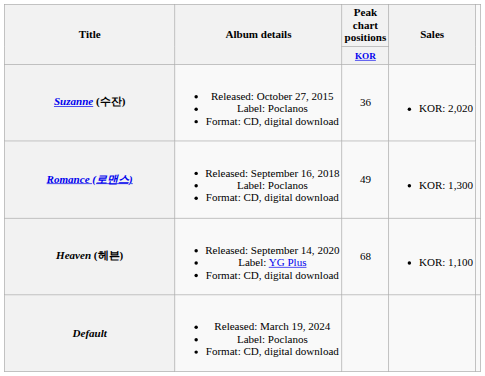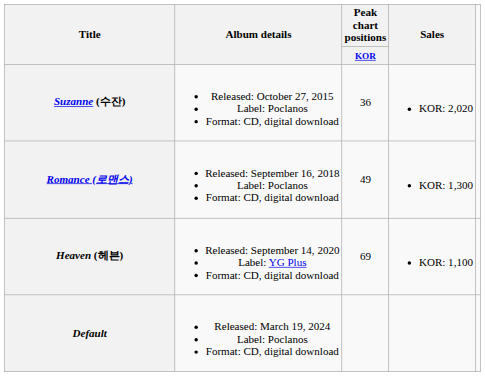 <table class="wikitable plainrowheaders" style="text-align:center;">
 <tr>
 <th rowspan="2" scope="col" style="width:15em;">Title</th>
 <th rowspan="2" scope="col">Album details</th>
 <th scope="col" style="width:3em;">Peak chart positions</th>
 <th rowspan="2" scope="col">Sales</th>
 </tr>
 <tr>
 <th><small><a href='#'>KOR</a></small><br></th>
 </tr>
 <tr>
 <th scope="row"><em><a href='#'>Suzanne</a></em> (수잔)</th>
 <td><br><ul><li>Released: October 27, 2015</li><li>Label: Poclanos</li><li>Format: CD, digital download</li></ul></td>
 <td>36</td>
 <td><br><ul><li>KOR: 2,020</li></ul></td>
 </tr>
 <tr>
 <th scope="row"><em><a href='#'>Romance (로맨스)</a></em></th>
 <td><br><ul><li>Released: September 16, 2018</li><li>Label: Poclanos</li><li>Format: CD, digital download</li></ul></td>
 <td>49</td>
 <td><br><ul><li>KOR: 1,300</li></ul></td>
 </tr>
 <tr>
 <th scope="row"><em>Heaven</em> (헤븐)</th>
 <td><br><ul><li>Released: September 14, 2020</li><li>Label: <a href='#'>YG Plus</a></li><li>Format: CD, digital download</li></ul></td>
-<td>68</td>
+<td>69</td>
 <td><br><ul><li>KOR: 1,100</li></ul></td>
 <td></td>
 </tr>
 <tr>
 <th scope="row"><em>Default</em></th>
 <td><br><ul><li>Released: March 19, 2024</li><li>Label: Poclanos</li><li>Format: CD, digital download</li></ul></td>
 <td></td>
 <td></td>
 </tr>
 </table>
